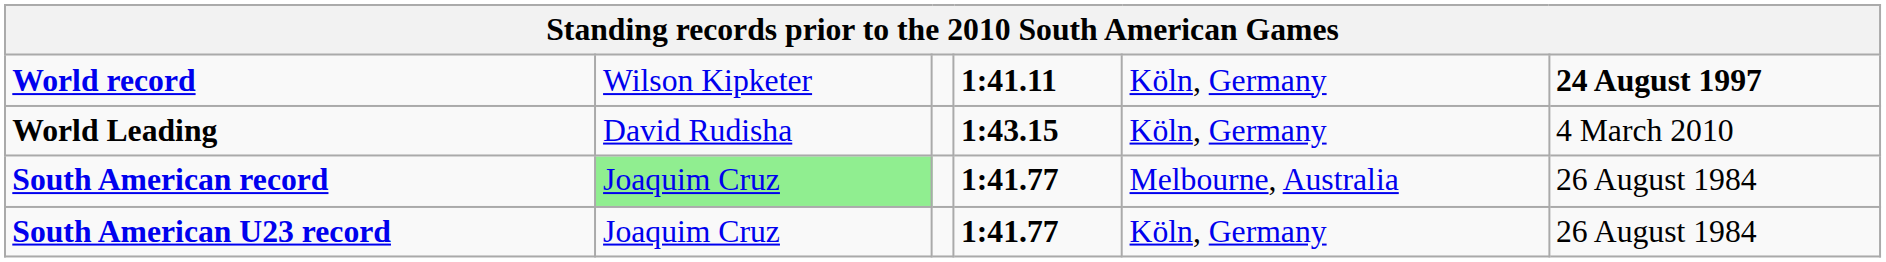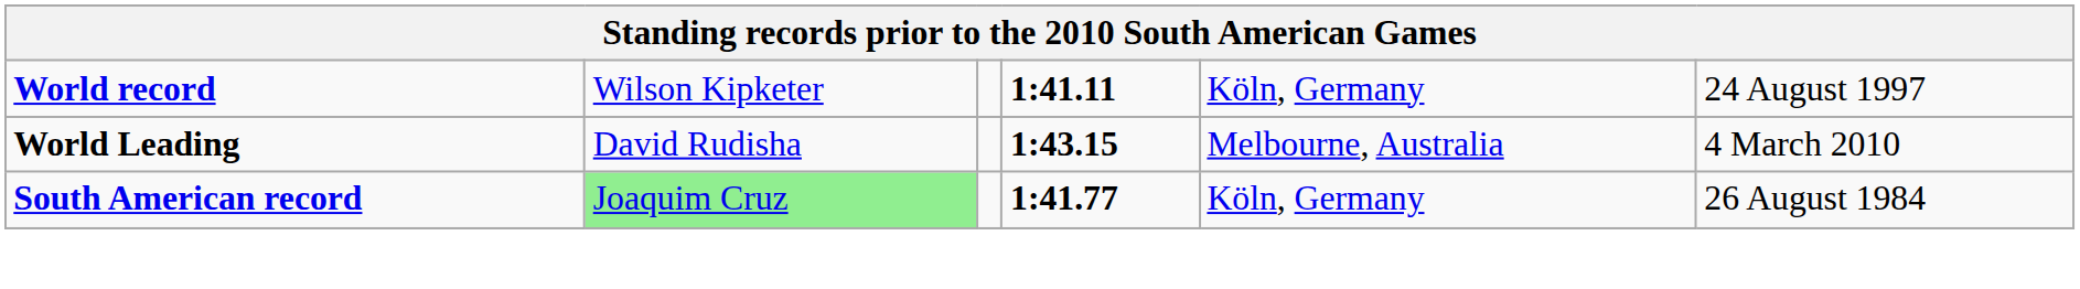 <table class="wikitable" width=75%>
 <tr>
 <th colspan="6">Standing records prior to the 2010 South American Games</th>
 </tr>
 <tr>
 <td><strong><a href='#'>World record</a></strong></td>
 <td><a href='#'>Wilson Kipketer</a></td>
 <td align=left></td>
 <td><strong>1:41.11</strong></td>
 <td><a href='#'>Köln</a>, <a href='#'>Germany</a></td>
-<td><strong>24 August 1997</strong></td>
+<td>24 August 1997</td>
 </tr>
 <tr>
 <td><strong>World Leading</strong></td>
 <td><a href='#'>David Rudisha</a></td>
 <td align=left></td>
 <td><strong>1:43.15</strong></td>
-<td><a href='#'>Köln</a>, <a href='#'>Germany</a></td>
+<td><a href='#'>Melbourne</a>, <a href='#'>Australia</a></td>
 <td>4 March 2010</td>
 </tr>
 <tr>
 <td><strong><a href='#'>South American record</a></strong></td>
 <td style="background: lightgreen;"><a href='#'>Joaquim Cruz</a></td>
 <td align=left></td>
 <td><strong>1:41.77</strong></td>
-<td><a href='#'>Melbourne</a>, <a href='#'>Australia</a></td>
-<td>26 August 1984</td>
-</tr>
-<tr>
-<td><strong><a href='#'>South American U23 record</a></strong></td>
-<td><a href='#'>Joaquim Cruz</a></td>
-<td align=left></td>
-<td><strong>1:41.77</strong></td>
 <td><a href='#'>Köln</a>, <a href='#'>Germany</a></td>
 <td>26 August 1984</td>
 </tr>
 </table>
